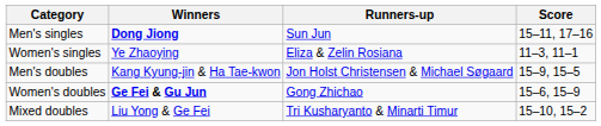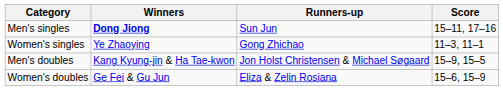 <table class=wikitable style="margin:auto;">
 <tr>
 <th>Category</th>
 <th>Winners</th>
 <th>Runners-up</th>
 <th>Score</th>
 </tr>
 <tr>
 <td>Men's singles</td>
 <td><strong> <a href='#'>Dong Jiong</a></strong></td>
 <td> <a href='#'>Sun Jun</a></td>
 <td>15–11, 17–16</td>
 </tr>
 <tr>
 <td>Women's singles</td>
 <td> <a href='#'>Ye Zhaoying</a></td>
-<td> <a href='#'>Eliza</a> & <a href='#'>Zelin Rosiana</a></td>
+<td> <a href='#'>Gong Zhichao</a></td>
 <td>11–3, 11–1</td>
 </tr>
 <tr>
 <td>Men's doubles</td>
 <td> <a href='#'>Kang Kyung-jin</a> & <a href='#'>Ha Tae-kwon</a></td>
 <td> <a href='#'>Jon Holst Christensen</a> & <a href='#'>Michael Søgaard</a></td>
 <td>15–9, 15–5</td>
 </tr>
 <tr>
 <td>Women's doubles</td>
-<td><strong> <a href='#'>Ge Fei</a> & <a href='#'>Gu Jun</a></strong></td>
-<td> <a href='#'>Gong Zhichao</a></td>
+<td> <a href='#'>Ge Fei</a> & <a href='#'>Gu Jun</a></td>
+<td> <a href='#'>Eliza</a> & <a href='#'>Zelin Rosiana</a></td>
 <td>15–6, 15–9</td>
 </tr>
-<tr>
-<td>Mixed doubles</td>
-<td> <a href='#'>Liu Yong</a> & <a href='#'>Ge Fei</a></td>
-<td> <a href='#'>Tri Kusharyanto</a> & <a href='#'>Minarti Timur</a></td>
-<td>15–10, 15–2</td>
-</tr>
 </table>
